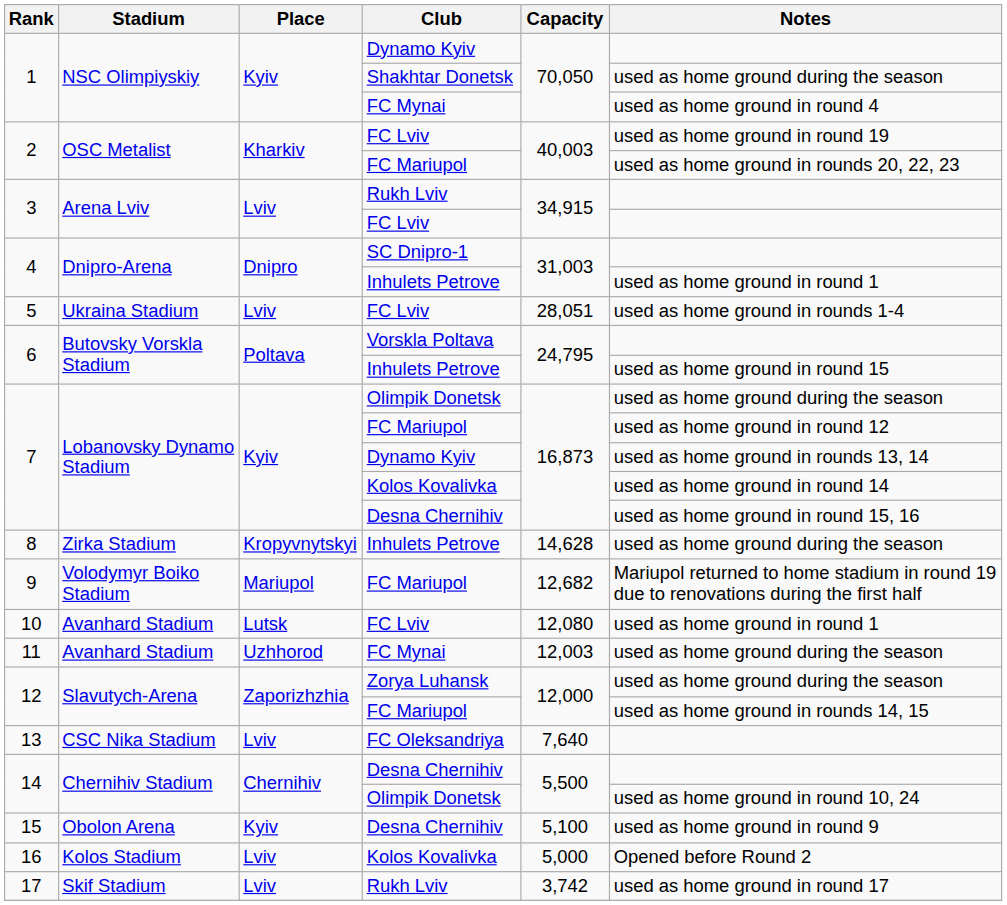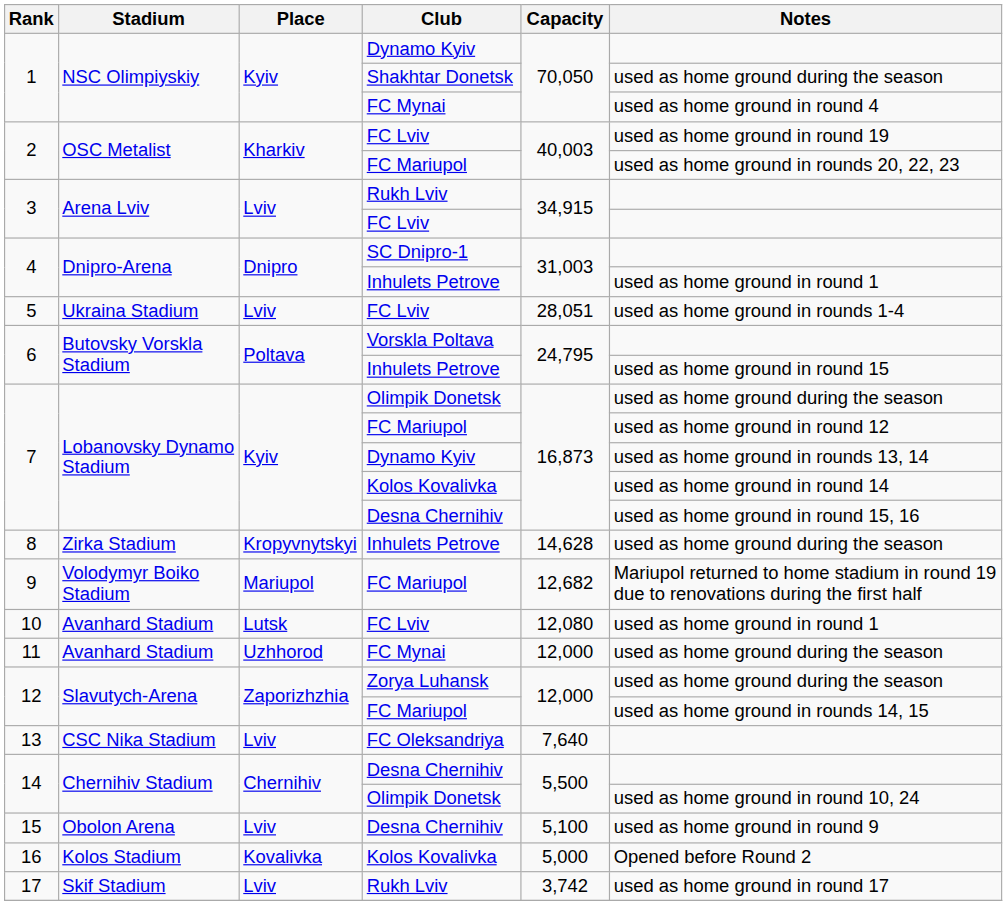 <table class="wikitable sortable" style="text-align:left;">
 <tr>
 <th width=18>Rank</th>
 <th width=150>Stadium</th>
 <th width=100>Place</th>
 <th width=130>Club</th>
 <th width=70>Capacity</th>
 <th class="unsortable">Notes</th>
 </tr>
 <tr>
 <td align=center rowspan=3>1</td>
 <td rowspan=3><a href='#'>NSC Olimpiyskiy</a></td>
 <td rowspan=3><a href='#'>Kyiv</a></td>
 <td><a href='#'>Dynamo Kyiv</a></td>
 <td align=center rowspan=3>70,050</td>
 <td></td>
 </tr>
 <tr>
 <td><a href='#'>Shakhtar Donetsk</a></td>
 <td>used as home ground during the season</td>
 </tr>
 <tr>
 <td><a href='#'>FC Mynai</a></td>
 <td>used as home ground in round 4</td>
 </tr>
 <tr>
 <td align=center rowspan=2>2</td>
 <td rowspan=2><a href='#'>OSC Metalist</a></td>
 <td rowspan=2><a href='#'>Kharkiv</a></td>
 <td><a href='#'>FC Lviv</a></td>
 <td align=center rowspan=2>40,003</td>
 <td>used as home ground in round 19</td>
 </tr>
 <tr>
 <td><a href='#'>FC Mariupol</a></td>
 <td>used as home ground in rounds 20, 22, 23</td>
 </tr>
 <tr>
 <td align=center rowspan=2>3</td>
 <td rowspan=2><a href='#'>Arena Lviv</a></td>
 <td rowspan=2><a href='#'>Lviv</a></td>
 <td><a href='#'>Rukh Lviv</a></td>
 <td align=center rowspan=2>34,915</td>
 <td></td>
 </tr>
 <tr>
 <td><a href='#'>FC Lviv</a></td>
 <td></td>
 </tr>
 <tr>
 <td align=center rowspan=2>4</td>
 <td rowspan=2><a href='#'>Dnipro-Arena</a></td>
 <td rowspan=2><a href='#'>Dnipro</a></td>
 <td><a href='#'>SC Dnipro-1</a></td>
 <td align=center rowspan=2>31,003</td>
 <td></td>
 </tr>
 <tr>
 <td><a href='#'>Inhulets Petrove</a></td>
 <td>used as home ground in round 1</td>
 </tr>
 <tr>
 <td align=center>5</td>
 <td><a href='#'>Ukraina Stadium</a></td>
 <td><a href='#'>Lviv</a></td>
 <td><a href='#'>FC Lviv</a></td>
 <td align=center>28,051</td>
 <td>used as home ground in rounds 1-4</td>
 </tr>
 <tr>
 <td align=center rowspan=2>6</td>
 <td rowspan=2><a href='#'>Butovsky Vorskla Stadium</a></td>
 <td rowspan=2><a href='#'>Poltava</a></td>
 <td><a href='#'>Vorskla Poltava</a></td>
 <td align=center rowspan=2>24,795</td>
 <td></td>
 </tr>
 <tr>
 <td><a href='#'>Inhulets Petrove</a></td>
 <td>used as home ground in round 15</td>
 </tr>
 <tr>
 <td align=center rowspan=5>7</td>
 <td rowspan=5><a href='#'>Lobanovsky Dynamo Stadium</a></td>
 <td rowspan=5><a href='#'>Kyiv</a></td>
 <td><a href='#'>Olimpik Donetsk</a></td>
 <td align=center rowspan=5>16,873</td>
 <td>used as home ground during the season</td>
 </tr>
 <tr>
 <td><a href='#'>FC Mariupol</a></td>
 <td>used as home ground in round 12</td>
 </tr>
 <tr>
 <td><a href='#'>Dynamo Kyiv</a></td>
 <td>used as home ground in rounds 13, 14</td>
 </tr>
 <tr>
 <td><a href='#'>Kolos Kovalivka</a></td>
 <td>used as home ground in round 14</td>
 </tr>
 <tr>
 <td><a href='#'>Desna Chernihiv</a></td>
 <td>used as home ground in round 15, 16</td>
 </tr>
 <tr>
 <td align=center>8</td>
 <td><a href='#'>Zirka Stadium</a></td>
 <td><a href='#'>Kropyvnytskyi</a></td>
 <td><a href='#'>Inhulets Petrove</a></td>
 <td align=center>14,628</td>
 <td>used as home ground during the season</td>
 </tr>
 <tr>
 <td align=center>9</td>
 <td><a href='#'>Volodymyr Boiko Stadium</a></td>
 <td><a href='#'>Mariupol</a></td>
 <td><a href='#'>FC Mariupol</a></td>
 <td align=center>12,682</td>
 <td>Mariupol returned to home stadium in round 19 due to renovations during the first half</td>
 </tr>
 <tr>
 <td align=center>10</td>
 <td><a href='#'>Avanhard Stadium</a></td>
 <td><a href='#'>Lutsk</a></td>
 <td><a href='#'>FC Lviv</a></td>
 <td align=center>12,080</td>
 <td>used as home ground in round 1</td>
 </tr>
 <tr>
 <td align=center>11</td>
 <td><a href='#'>Avanhard Stadium</a></td>
 <td><a href='#'>Uzhhorod</a></td>
 <td><a href='#'>FC Mynai</a></td>
-<td align=center>12,003</td>
+<td align=center>12,000</td>
 <td>used as home ground during the season</td>
 </tr>
 <tr>
 <td align=center rowspan=2>12</td>
 <td rowspan=2><a href='#'>Slavutych-Arena</a></td>
 <td rowspan=2><a href='#'>Zaporizhzhia</a></td>
 <td><a href='#'>Zorya Luhansk</a></td>
 <td align=center rowspan=2>12,000</td>
 <td>used as home ground during the season</td>
 </tr>
 <tr>
 <td><a href='#'>FC Mariupol</a></td>
 <td>used as home ground in rounds 14, 15</td>
 </tr>
 <tr>
 <td align=center>13</td>
 <td><a href='#'>CSC Nika Stadium</a></td>
 <td><a href='#'>Lviv</a></td>
 <td><a href='#'>FC Oleksandriya</a></td>
 <td align=center>7,640</td>
 <td></td>
 </tr>
 <tr>
 <td align=center rowspan=2>14</td>
 <td rowspan=2><a href='#'>Chernihiv Stadium</a></td>
 <td rowspan=2><a href='#'>Chernihiv</a></td>
 <td><a href='#'>Desna Chernihiv</a></td>
 <td align=center rowspan=2>5,500</td>
 <td></td>
 </tr>
 <tr>
 <td><a href='#'>Olimpik Donetsk</a></td>
 <td>used as home ground in round 10, 24</td>
 </tr>
 <tr>
 <td align=center>15</td>
 <td><a href='#'>Obolon Arena</a></td>
-<td><a href='#'>Kyiv</a></td>
+<td><a href='#'>Lviv</a></td>
 <td><a href='#'>Desna Chernihiv</a></td>
 <td align=center>5,100</td>
 <td>used as home ground in round 9</td>
 </tr>
 <tr>
 <td align=center>16</td>
 <td><a href='#'>Kolos Stadium</a></td>
-<td><a href='#'>Lviv</a></td>
+<td><a href='#'>Kovalivka</a></td>
 <td><a href='#'>Kolos Kovalivka</a></td>
 <td align=center>5,000</td>
 <td>Opened before Round 2</td>
 </tr>
 <tr>
 <td align=center>17</td>
 <td><a href='#'>Skif Stadium</a></td>
 <td><a href='#'>Lviv</a></td>
 <td><a href='#'>Rukh Lviv</a></td>
 <td align=center>3,742</td>
 <td>used as home ground in round 17</td>
 </tr>
 <tr>
 </tr>
 </table>
